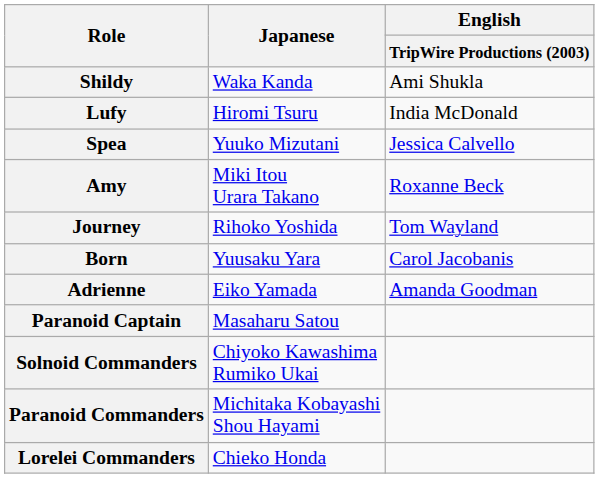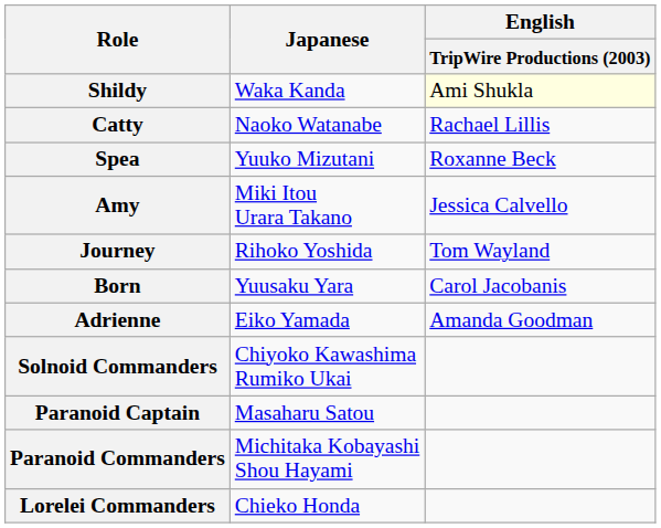 <table class="wikitable mw-collapsible mw-collapsed">
 <tr>
 <th rowspan="2">Role</th>
 <th rowspan="2">Japanese</th>
 <th>English</th>
 </tr>
 <tr>
 <th><small>TripWire Productions (2003)</small></th>
 </tr>
 <tr>
 <th>Shildy</th>
 <td><a href='#'>Waka Kanda</a></td>
-<td>Ami Shukla</td>
+<td style="background: lightyellow;">Ami Shukla</td>
 </tr>
 <tr>
-<th>Lufy</th>
-<td><a href='#'>Hiromi Tsuru</a></td>
-<td>India McDonald</td>
+<th>Catty</th>
+<td><a href='#'>Naoko Watanabe</a></td>
+<td><a href='#'>Rachael Lillis</a></td>
 </tr>
 <tr>
 <th>Spea</th>
 <td><a href='#'>Yuuko Mizutani</a></td>
-<td><a href='#'>Jessica Calvello</a></td>
+<td><a href='#'>Roxanne Beck</a></td>
 </tr>
 <tr>
 <th>Amy</th>
 <td><a href='#'>Miki Itou</a><br><a href='#'>Urara Takano</a></td>
-<td><a href='#'>Roxanne Beck</a></td>
+<td><a href='#'>Jessica Calvello</a></td>
 </tr>
 <tr>
 <th>Journey</th>
 <td><a href='#'>Rihoko Yoshida</a></td>
 <td><a href='#'>Tom Wayland</a></td>
 </tr>
 <tr>
 <th>Born</th>
 <td><a href='#'>Yuusaku Yara</a></td>
 <td><a href='#'>Carol Jacobanis</a></td>
 </tr>
 <tr>
 <th>Adrienne</th>
 <td><a href='#'>Eiko Yamada</a></td>
 <td><a href='#'>Amanda Goodman</a></td>
 </tr>
 <tr>
-<th>Paranoid Captain</th>
-<td><a href='#'>Masaharu Satou</a></td>
+<th>Solnoid Commanders</th>
+<td><a href='#'>Chiyoko Kawashima</a><br><a href='#'>Rumiko Ukai</a></td>
 <td></td>
 </tr>
 <tr>
-<th>Solnoid Commanders</th>
-<td><a href='#'>Chiyoko Kawashima</a><br><a href='#'>Rumiko Ukai</a></td>
+<th>Paranoid Captain</th>
+<td><a href='#'>Masaharu Satou</a></td>
 <td></td>
 </tr>
 <tr>
 <th>Paranoid Commanders</th>
 <td><a href='#'>Michitaka Kobayashi</a><br><a href='#'>Shou Hayami</a></td>
 <td></td>
 </tr>
 <tr>
 <th>Lorelei Commanders</th>
 <td><a href='#'>Chieko Honda</a></td>
 <td></td>
 </tr>
 </table>
